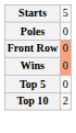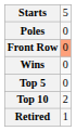 <table class="wikitable" style="text-align:center">
 <tr>
 <th>Starts</th>
 <td>5</td>
 </tr>
 <tr>
 <th>Poles</th>
 <td>0</td>
 </tr>
 <tr>
 <th>Front Row</th>
 <td style="background: lightsalmon;">0</td>
 </tr>
 <tr>
 <th>Wins</th>
-<td style="background: lightsalmon;">0</td>
+<td>0</td>
 </tr>
 <tr>
 <th>Top 5</th>
 <td>0</td>
 </tr>
 <tr>
 <th>Top 10</th>
 <td>2</td>
 </tr>
+<tr>
+<th>Retired</th>
+<td>1</td>
+</tr>
 </table>
